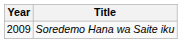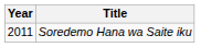 <table class="wikitable">
 <tr>
 <th>Year</th>
 <th>Title</th>
 </tr>
 <tr>
-<td>2009</td>
+<td>2011</td>
 <td><em>Soredemo Hana wa Saite iku</em></td>
 </tr>
 </table>
